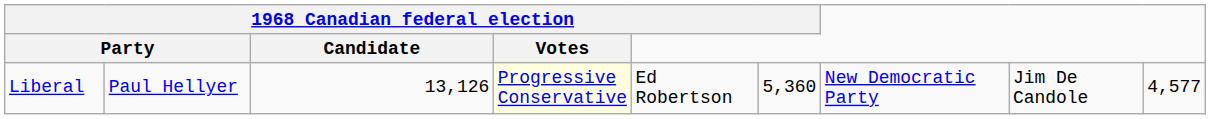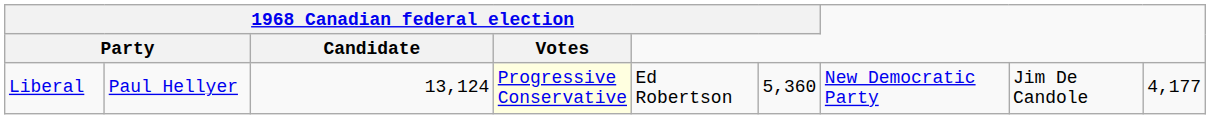 <table class="wikitable">
 <tr style="background:#e9e9e9;">
 <th colspan="6"><a href='#'>1968 Canadian federal election</a></th>
 </tr>
 <tr style="background:#e9e9e9;">
 <th colspan="2" style="width: 200px">Party</th>
 <th style="width: 170px">Candidate</th>
 <th style="width: 40px">Votes</th>
 </tr>
 <tr>
 <td><a href='#'>Liberal</a></td>
 <td><a href='#'>Paul Hellyer</a></td>
-<td align="right">13,126<br></td>
+<td align="right">13,124<br></td>
 <td style="background: lightyellow;"><a href='#'>Progressive Conservative</a></td>
 <td>Ed Robertson</td>
 <td align="right">5,360<br></td>
 <td><a href='#'>New Democratic Party</a></td>
 <td>Jim De Candole</td>
-<td align="right">4,577</td>
+<td align="right">4,177</td>
 </tr>
 </table>
